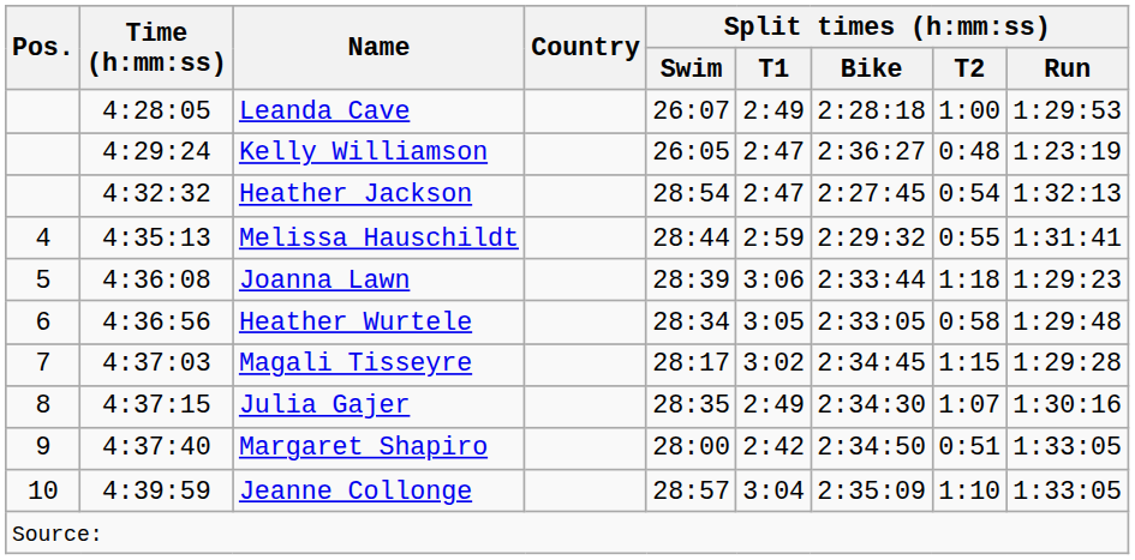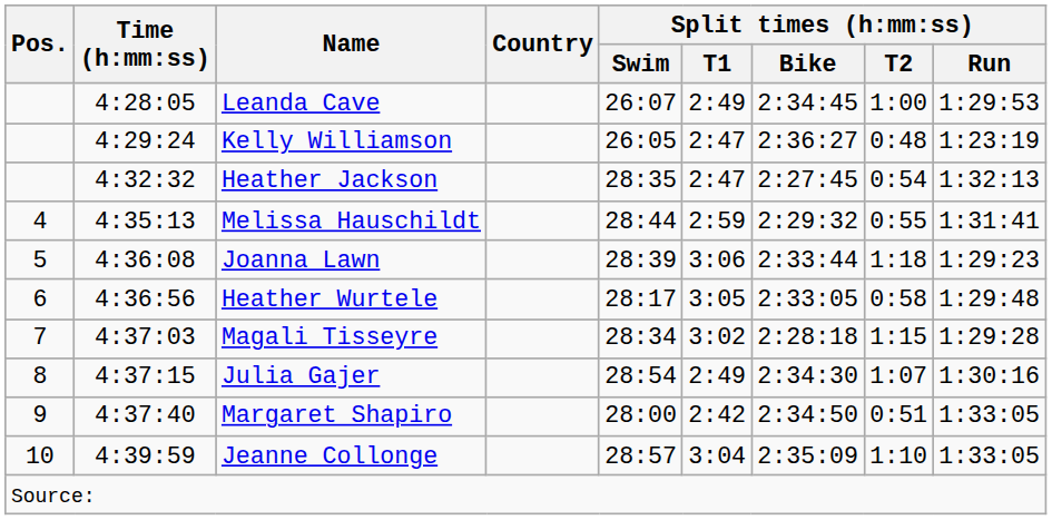 <table class="wikitable" style="text-align:center">
 <tr>
 <th rowspan="2">Pos.</th>
 <th rowspan="2">Time<br>(h:mm:ss)</th>
 <th rowspan="2">Name</th>
 <th rowspan="2">Country</th>
 <th colspan="5">Split times (h:mm:ss)</th>
 </tr>
 <tr>
 <th>Swim</th>
 <th>T1</th>
 <th>Bike</th>
 <th>T2</th>
 <th>Run</th>
 </tr>
 <tr>
 <td></td>
 <td>4:28:05</td>
 <td align='left'><a href='#'>Leanda Cave</a></td>
 <td align='left'></td>
 <td>26:07</td>
 <td>2:49</td>
-<td>2:28:18</td>
+<td>2:34:45</td>
 <td>1:00</td>
 <td>1:29:53</td>
 </tr>
 <tr>
 <td></td>
 <td>4:29:24</td>
 <td align='left'><a href='#'>Kelly Williamson</a></td>
 <td align='left'></td>
 <td>26:05</td>
 <td>2:47</td>
 <td>2:36:27</td>
 <td>0:48</td>
 <td>1:23:19</td>
 </tr>
 <tr>
 <td></td>
 <td>4:32:32</td>
 <td align='left'><a href='#'>Heather Jackson</a></td>
 <td align='left'></td>
-<td>28:54</td>
+<td>28:35</td>
 <td>2:47</td>
 <td>2:27:45</td>
 <td>0:54</td>
 <td>1:32:13</td>
 </tr>
 <tr>
 <td>4</td>
 <td>4:35:13</td>
 <td align='left'><a href='#'>Melissa Hauschildt</a></td>
 <td align='left'></td>
 <td>28:44</td>
 <td>2:59</td>
 <td>2:29:32</td>
 <td>0:55</td>
 <td>1:31:41</td>
 </tr>
 <tr>
 <td>5</td>
 <td>4:36:08</td>
 <td align='left'><a href='#'>Joanna Lawn</a></td>
 <td align='left'></td>
 <td>28:39</td>
 <td>3:06</td>
 <td>2:33:44</td>
 <td>1:18</td>
 <td>1:29:23</td>
 </tr>
 <tr>
 <td>6</td>
 <td>4:36:56</td>
 <td align='left'><a href='#'>Heather Wurtele</a></td>
 <td align='left'></td>
-<td>28:34</td>
+<td>28:17</td>
 <td>3:05</td>
 <td>2:33:05</td>
 <td>0:58</td>
 <td>1:29:48</td>
 </tr>
 <tr>
 <td>7</td>
 <td>4:37:03</td>
 <td align='left'><a href='#'>Magali Tisseyre</a></td>
 <td align='left'></td>
-<td>28:17</td>
+<td>28:34</td>
 <td>3:02</td>
-<td>2:34:45</td>
+<td>2:28:18</td>
 <td>1:15</td>
 <td>1:29:28</td>
 </tr>
 <tr>
 <td>8</td>
 <td>4:37:15</td>
 <td align='left'><a href='#'>Julia Gajer</a></td>
 <td align='left'></td>
-<td>28:35</td>
+<td>28:54</td>
 <td>2:49</td>
 <td>2:34:30</td>
 <td>1:07</td>
 <td>1:30:16</td>
 </tr>
 <tr>
 <td>9</td>
 <td>4:37:40</td>
 <td align='left'><a href='#'>Margaret Shapiro</a></td>
 <td align='left'></td>
 <td>28:00</td>
 <td>2:42</td>
 <td>2:34:50</td>
 <td>0:51</td>
 <td>1:33:05</td>
 </tr>
 <tr>
 <td>10</td>
 <td>4:39:59</td>
 <td align='left'><a href='#'>Jeanne Collonge</a></td>
 <td align='left'></td>
 <td>28:57</td>
 <td>3:04</td>
 <td>2:35:09</td>
 <td>1:10</td>
 <td>1:33:05</td>
 </tr>
 <tr>
 <td colspan="9" align="left"><small>Source:</small></td>
 </tr>
 </table>
